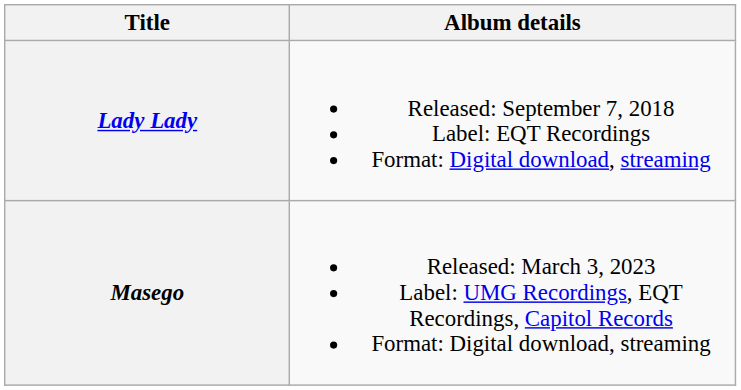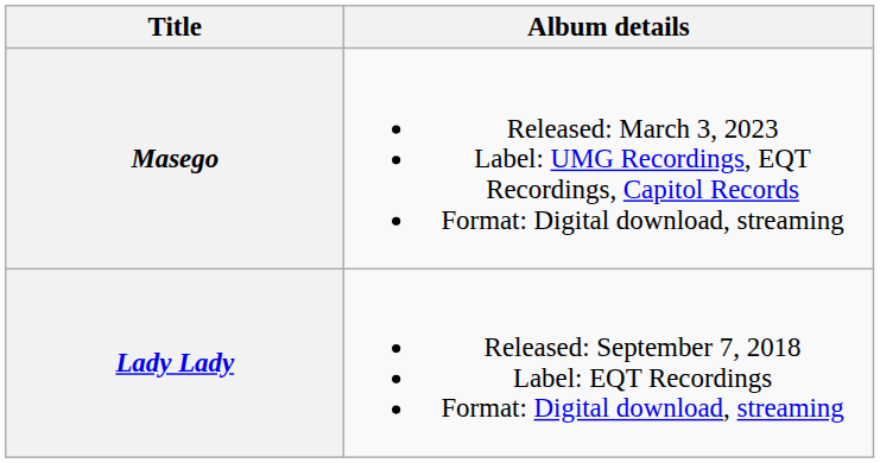 <table class="wikitable plainrowheaders" style="text-align:center;">
 <tr>
 <th scope="col" style="width:12em;">Title</th>
 <th scope="col" style="width:19em;">Album details</th>
 </tr>
 <tr>
+<th scope="row"><em>Masego</em></th>
+<td><br><ul><li>Released: March 3, 2023</li><li>Label: <a href='#'>UMG Recordings</a>, EQT Recordings, <a href='#'>Capitol Records</a></li><li>Format: Digital download, streaming</li></ul></td>
+</tr>
+<tr>
 <th scope="row"><em><a href='#'>Lady Lady</a></em></th>
 <td><br><ul><li>Released: September 7, 2018</li><li>Label: EQT Recordings</li><li>Format: <a href='#'>Digital download</a>, <a href='#'>streaming</a></li></ul></td>
 </tr>
-<tr>
-<th scope="row"><em>Masego</em></th>
-<td><br><ul><li>Released: March 3, 2023</li><li>Label: <a href='#'>UMG Recordings</a>, EQT Recordings, <a href='#'>Capitol Records</a></li><li>Format: Digital download, streaming</li></ul></td>
-</tr>
 </table>
